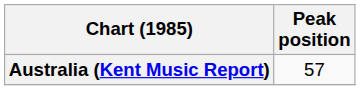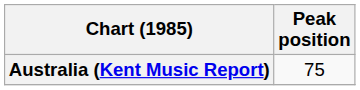 <table class="wikitable sortable plainrowheaders" style="text-align:center">
 <tr>
 <th scope="col">Chart (1985)</th>
 <th scope="col">Peak<br>position</th>
 </tr>
 <tr>
 <th scope="row">Australia (<a href='#'>Kent Music Report</a>)</th>
-<td>57</td>
+<td>75</td>
 </tr>
 <tr>
 </tr>
 </table>
